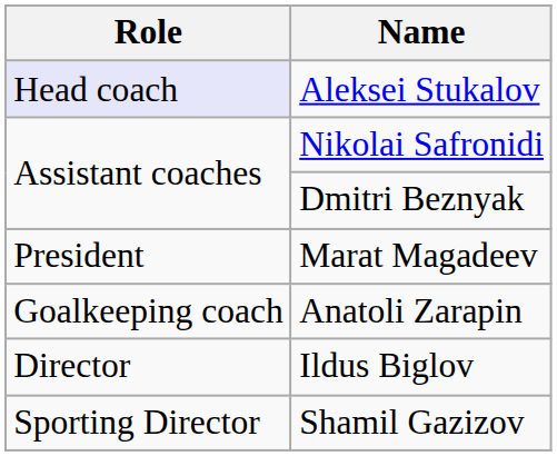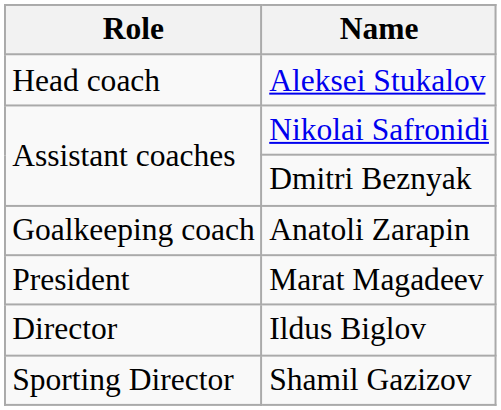 <table class="wikitable">
 <tr>
 <th>Role</th>
 <th>Name</th>
 </tr>
 <tr>
-<td style="background: lavender;">Head coach</td>
+<td>Head coach</td>
 <td> <a href='#'>Aleksei Stukalov</a></td>
 </tr>
 <tr>
 <td rowspan=2>Assistant coaches</td>
 <td> <a href='#'>Nikolai Safronidi</a></td>
 </tr>
 <tr>
 <td> Dmitri Beznyak</td>
 </tr>
 <tr>
+<td>Goalkeeping coach</td>
+<td> Anatoli Zarapin</td>
+</tr>
+<tr>
 <td>President</td>
 <td> Marat Magadeev</td>
-</tr>
-<tr>
-<td>Goalkeeping coach</td>
-<td> Anatoli Zarapin</td>
 </tr>
 <tr>
 <td>Director</td>
 <td> Ildus Biglov</td>
 </tr>
 <tr>
 <td>Sporting Director</td>
 <td> Shamil Gazizov</td>
 </tr>
 </table>
